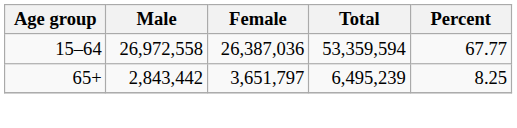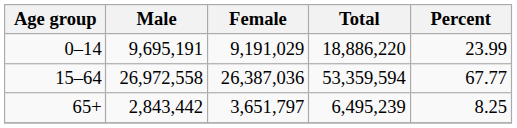 <table class="wikitable">
 <tr>
 <th width="80">Age group</th>
 <th width="80">Male</th>
 <th width="80">Female</th>
 <th width="80">Total</th>
 <th width="80">Percent</th>
+</tr>
+<tr>
+<td align="right">0–14</td>
+<td align="right">9,695,191</td>
+<td align="right">9,191,029</td>
+<td align="right">18,886,220</td>
+<td align="right">23.99</td>
 </tr>
 <tr>
 <td align="right">15–64</td>
 <td align="right">26,972,558</td>
 <td align="right">26,387,036</td>
 <td align="right">53,359,594</td>
 <td align="right">67.77</td>
 </tr>
 <tr>
 <td align="right">65+</td>
 <td align="right">2,843,442</td>
 <td align="right">3,651,797</td>
 <td align="right">6,495,239</td>
 <td align="right">8.25</td>
 </tr>
 <tr>
 </tr>
 </table>
